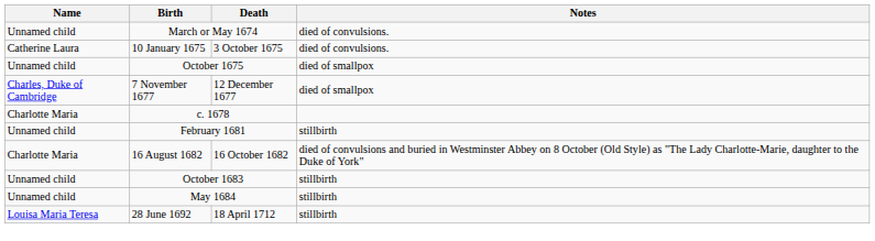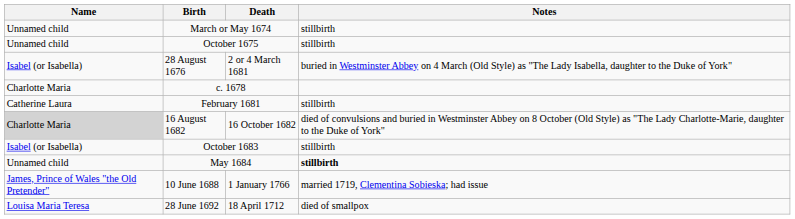 <table class="wikitable">
 <tr>
 <th>Name</th>
 <th>Birth</th>
 <th>Death</th>
 <th>Notes</th>
 </tr>
 <tr>
 <td>Unnamed child</td>
 <td colspan=2 align=center>March or May 1674</td>
-<td>died of convulsions.</td>
-</tr>
-<tr>
-<td>Catherine Laura</td>
-<td>10 January 1675</td>
-<td>3 October 1675</td>
-<td>died of convulsions.</td>
+<td>stillbirth</td>
 </tr>
 <tr>
 <td>Unnamed child</td>
 <td colspan=2 align=center>October 1675</td>
-<td>died of smallpox</td>
+<td>stillbirth</td>
 </tr>
 <tr>
-<td><a href='#'>Charles, Duke of Cambridge</a></td>
-<td>7 November 1677</td>
-<td>12 December 1677</td>
-<td>died of smallpox</td>
+<td><a href='#'>Isabel</a> (or Isabella)</td>
+<td>28 August 1676</td>
+<td>2 or 4 March 1681</td>
+<td>buried in <a href='#'>Westminster Abbey</a> on 4 March (Old Style) as "The Lady Isabella, daughter to the Duke of York"</td>
 </tr>
 <tr>
 <td>Charlotte Maria</td>
 <td colspan=2 align=center>c. 1678</td>
 <td> </td>
 </tr>
 <tr>
-<td>Unnamed child</td>
+<td>Catherine Laura</td>
 <td colspan=2 align=center>February 1681</td>
 <td>stillbirth</td>
 </tr>
 <tr>
-<td>Charlotte Maria</td>
+<td style="background: lightgrey;">Charlotte Maria</td>
 <td>16 August 1682</td>
 <td>16 October 1682</td>
 <td>died of convulsions and buried in Westminster Abbey on 8 October (Old Style) as "The Lady Charlotte-Marie, daughter to the Duke of York"</td>
 </tr>
 <tr>
-<td>Unnamed child</td>
+<td><a href='#'>Isabel</a> (or Isabella)</td>
 <td colspan=2 align=center>October 1683</td>
 <td>stillbirth</td>
 </tr>
 <tr>
 <td>Unnamed child</td>
 <td colspan=2 align=center>May 1684</td>
-<td>stillbirth</td>
+<td><strong>stillbirth</strong></td>
+</tr>
+<tr>
+<td><a href='#'>James, Prince of Wales "the Old Pretender"</a></td>
+<td>10 June 1688</td>
+<td>1 January 1766</td>
+<td>married 1719, <a href='#'>Clementina Sobieska</a>; had issue</td>
 </tr>
 <tr>
 <td><a href='#'>Louisa Maria Teresa</a></td>
 <td>28 June 1692</td>
 <td>18 April 1712</td>
-<td>stillbirth</td>
+<td>died of smallpox</td>
 </tr>
 </table>
